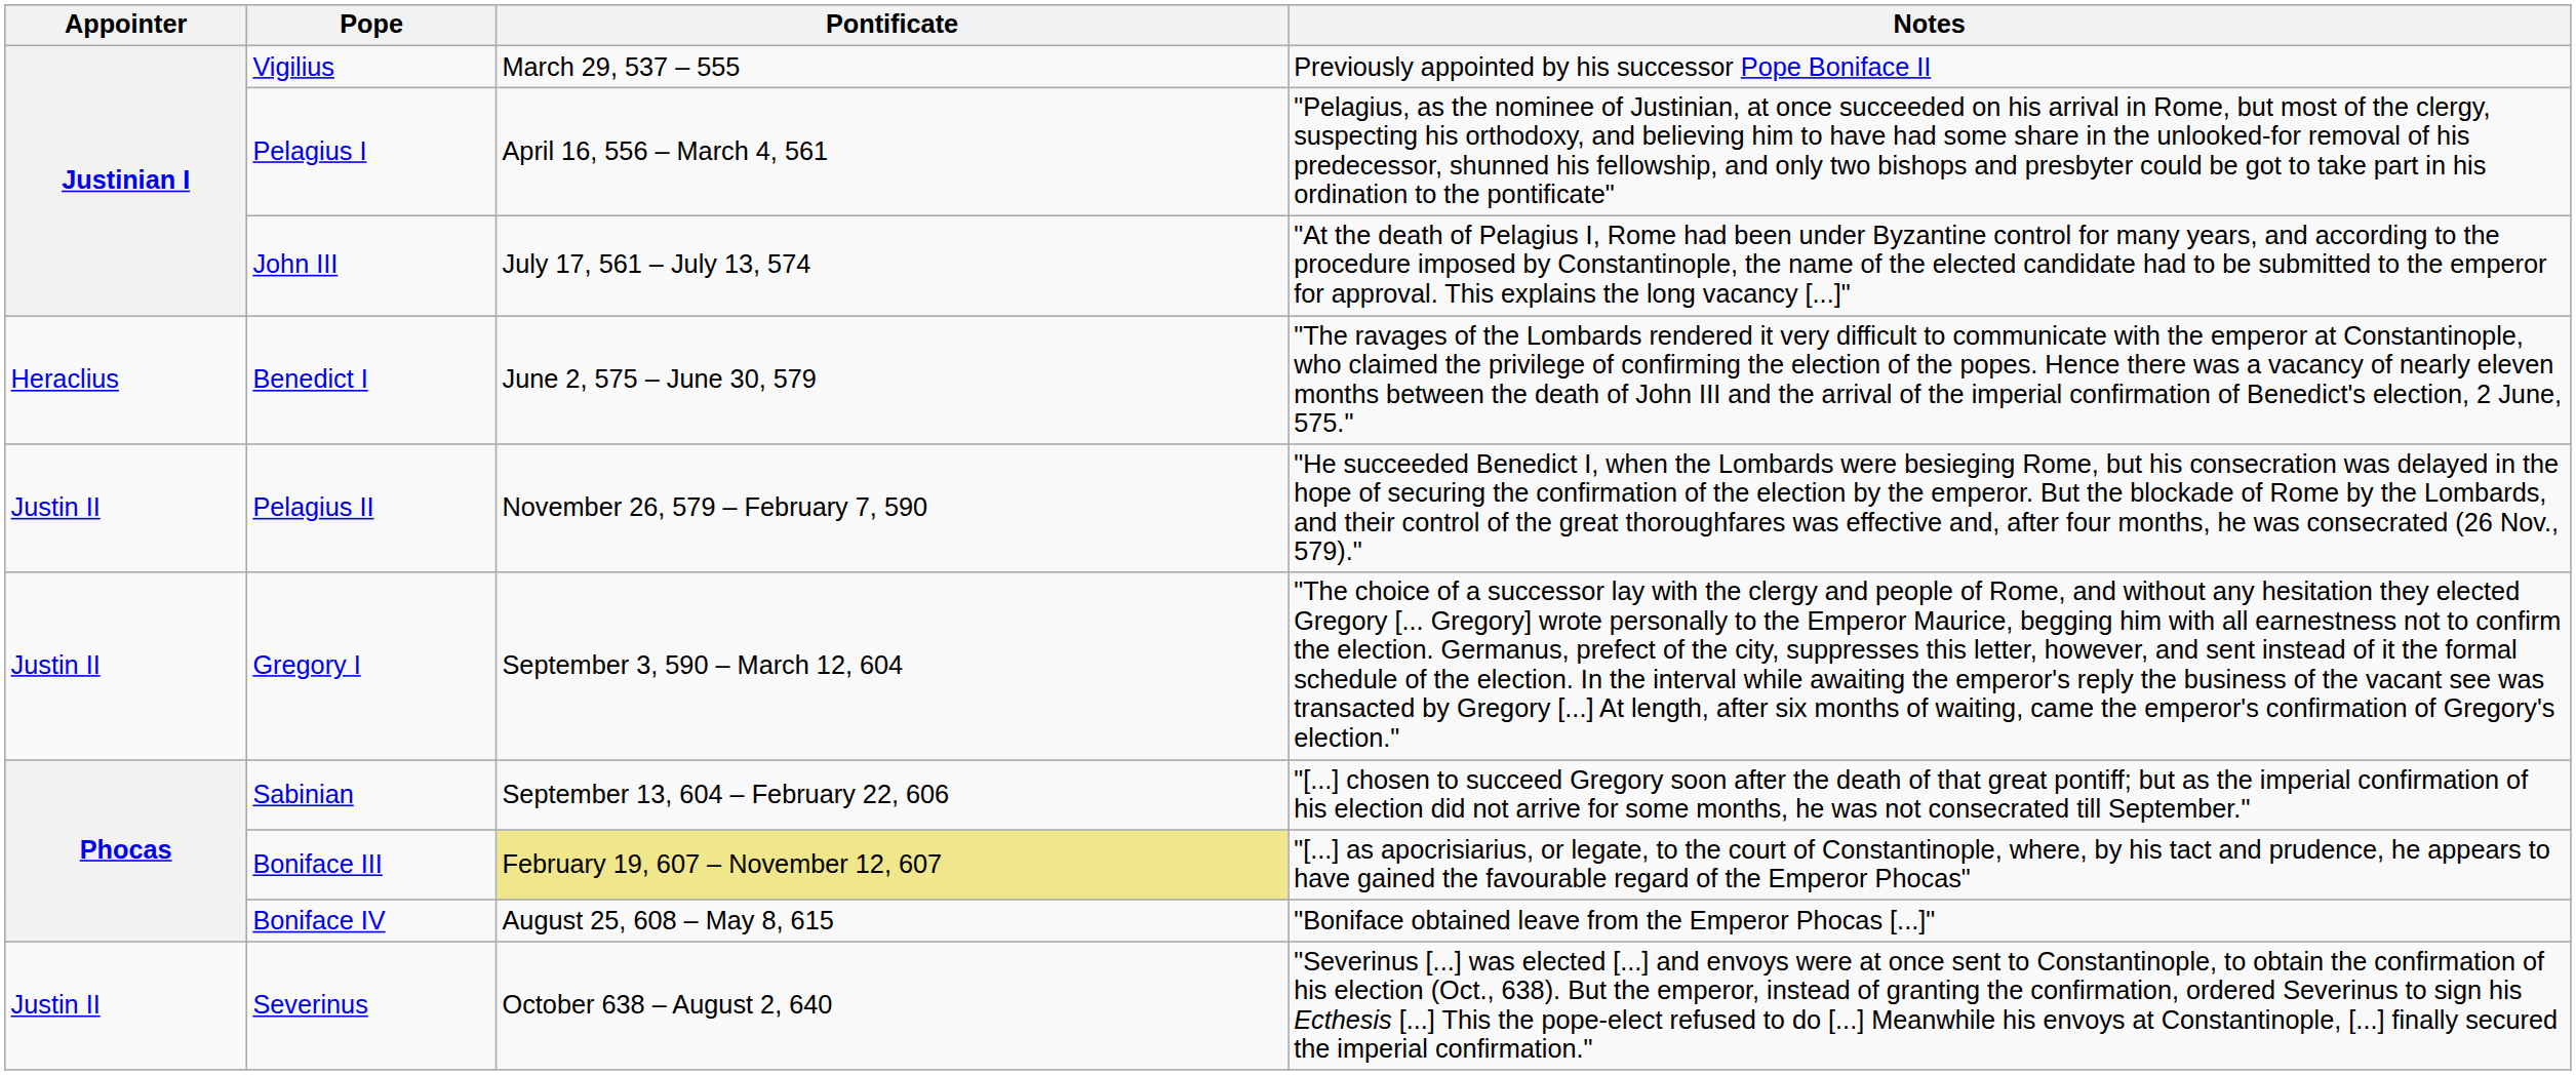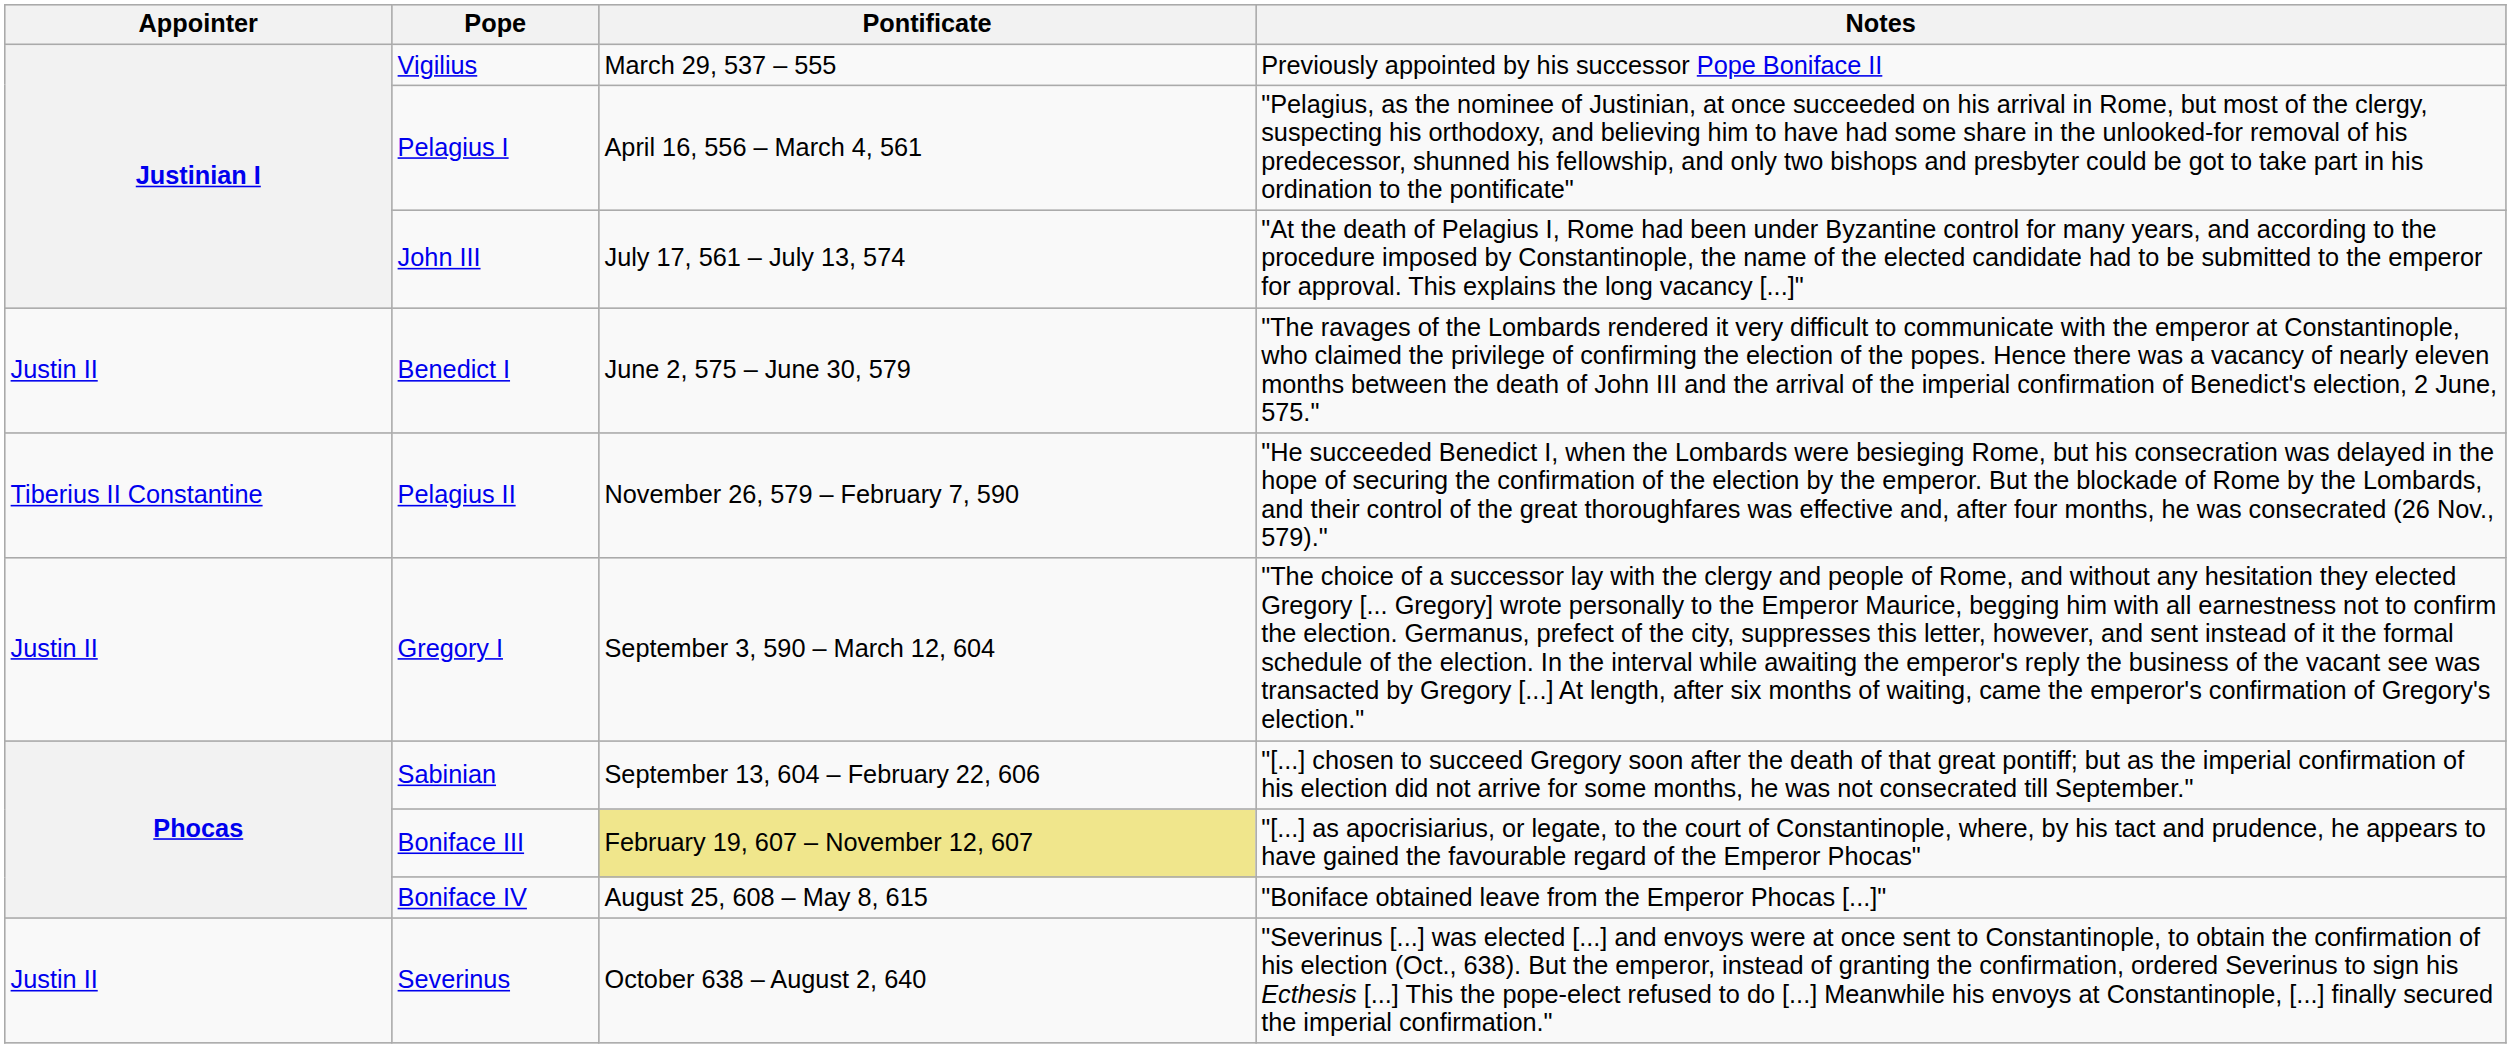 <table class="wikitable sortable collapsible" style="width:100%">
 <tr>
 <th width="*">Appointer</th>
 <th width="*">Pope</th>
 <th width="*">Pontificate</th>
 <th width="50%">Notes</th>
 </tr>
 <tr>
 <th rowspan=3><a href='#'>Justinian I</a></th>
 <td><a href='#'>Vigilius</a></td>
 <td>March 29, 537 – 555</td>
 <td> Previously appointed by his successor <a href='#'>Pope Boniface II</a></td>
 </tr>
 <tr>
 <td><a href='#'>Pelagius I</a></td>
 <td>April 16, 556 – March 4, 561</td>
 <td>"Pelagius, as the nominee of Justinian, at once succeeded on his arrival in Rome, but most of the clergy, suspecting his orthodoxy, and believing him to have had some share in the unlooked-for removal of his predecessor, shunned his fellowship, and only two bishops and presbyter could be got to take part in his ordination to the pontificate"</td>
 </tr>
 <tr>
 <td><a href='#'>John III</a></td>
 <td>July 17, 561 – July 13, 574</td>
 <td>"At the death of Pelagius I, Rome had been under Byzantine control for many years, and according to the procedure imposed by Constantinople, the name of the elected candidate had to be submitted to the emperor for approval. This explains the long vacancy [...]"</td>
 </tr>
 <tr>
-<td><a href='#'>Heraclius</a></td>
+<td><a href='#'>Justin II</a></td>
 <td><a href='#'>Benedict I</a></td>
 <td>June 2, 575 – June 30, 579</td>
 <td>"The ravages of the Lombards rendered it very difficult to communicate with the emperor at Constantinople, who claimed the privilege of confirming the election of the popes. Hence there was a vacancy of nearly eleven months between the death of John III and the arrival of the imperial confirmation of Benedict's election, 2 June, 575."</td>
 </tr>
 <tr>
-<td><a href='#'>Justin II</a></td>
+<td><a href='#'>Tiberius II Constantine</a></td>
 <td><a href='#'>Pelagius II</a></td>
 <td>November 26, 579 – February 7, 590</td>
 <td>"He succeeded Benedict I, when the Lombards were besieging Rome, but his consecration was delayed in the hope of securing the confirmation of the election by the emperor. But the blockade of Rome by the Lombards, and their control of the great thoroughfares was effective and, after four months, he was consecrated (26 Nov., 579)."</td>
 </tr>
 <tr>
 <td><a href='#'>Justin II</a></td>
 <td><a href='#'>Gregory I</a></td>
 <td>September 3, 590 – March 12, 604</td>
 <td>"The choice of a successor lay with the clergy and people of Rome, and without any hesitation they elected Gregory [... Gregory] wrote personally to the Emperor Maurice, begging him with all earnestness not to confirm the election. Germanus, prefect of the city, suppresses this letter, however, and sent instead of it the formal schedule of the election. In the interval while awaiting the emperor's reply the business of the vacant see was transacted by Gregory [...] At length, after six months of waiting, came the emperor's confirmation of Gregory's election."</td>
 </tr>
 <tr>
 <th rowspan=3><a href='#'>Phocas</a></th>
 <td><a href='#'>Sabinian</a></td>
 <td>September 13, 604 – February 22, 606</td>
 <td>"[...] chosen to succeed Gregory soon after the death of that great pontiff; but as the imperial confirmation of his election did not arrive for some months, he was not consecrated till September."</td>
 </tr>
 <tr>
 <td><a href='#'>Boniface III</a></td>
 <td style="background: khaki;">February 19, 607 – November 12, 607</td>
 <td>"[...] as apocrisiarius, or legate, to the court of Constantinople, where, by his tact and prudence, he appears to have gained the favourable regard of the Emperor Phocas"</td>
 </tr>
 <tr>
 <td><a href='#'>Boniface IV</a></td>
 <td>August 25, 608 – May 8, 615</td>
 <td>"Boniface obtained leave from the Emperor Phocas [...]"</td>
 </tr>
 <tr>
 <td><a href='#'>Justin II</a></td>
 <td><a href='#'>Severinus</a></td>
 <td>October 638 – August 2, 640</td>
 <td>"Severinus [...] was elected [...] and envoys were at once sent to Constantinople, to obtain the confirmation of his election (Oct., 638). But the emperor, instead of granting the confirmation, ordered Severinus to sign his <em>Ecthesis</em> [...] This the pope-elect refused to do [...] Meanwhile his envoys at Constantinople, [...] finally secured the imperial confirmation."</td>
 </tr>
 </table>
